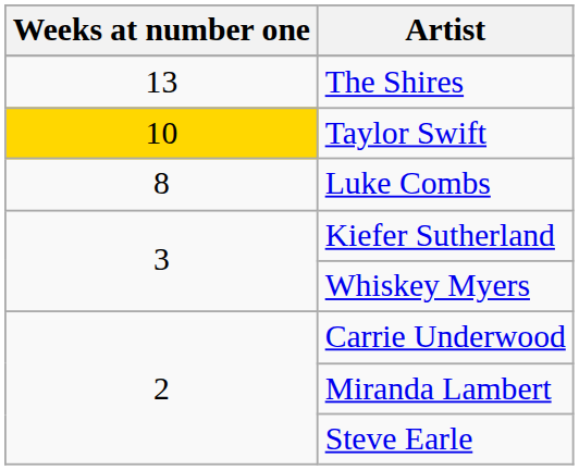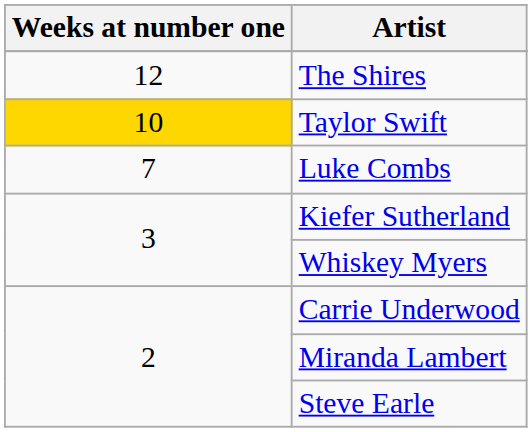 <table class="wikitable plainrowheaders sortable">
 <tr>
 <th scope=col>Weeks at number one</th>
 <th scope=col>Artist</th>
 </tr>
 <tr class=unsortable>
 </tr>
 <tr>
-<td align="center">13</td>
+<td align="center">12</td>
 <td><a href='#'>The Shires</a></td>
 </tr>
 <tr>
 <td align="center" style="background: gold;">10</td>
 <td><a href='#'>Taylor Swift</a></td>
 </tr>
 <tr>
-<td align="center">8</td>
+<td align="center">7</td>
 <td><a href='#'>Luke Combs</a></td>
 </tr>
 <tr>
 <td align="center" rowspan=2>3</td>
 <td><a href='#'>Kiefer Sutherland</a></td>
 </tr>
 <tr>
 <td><a href='#'>Whiskey Myers</a></td>
 </tr>
 <tr>
 <td align="center" rowspan=3>2</td>
 <td><a href='#'>Carrie Underwood</a></td>
 </tr>
 <tr>
 <td><a href='#'>Miranda Lambert</a></td>
 </tr>
 <tr>
 <td><a href='#'>Steve Earle</a></td>
 </tr>
 </table>
